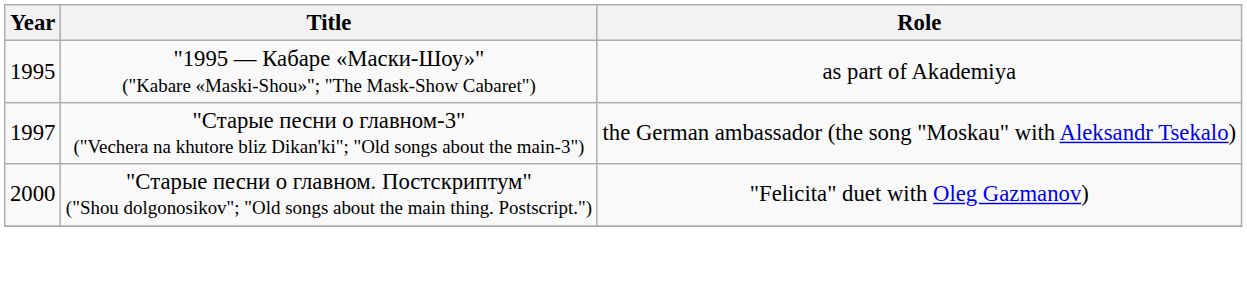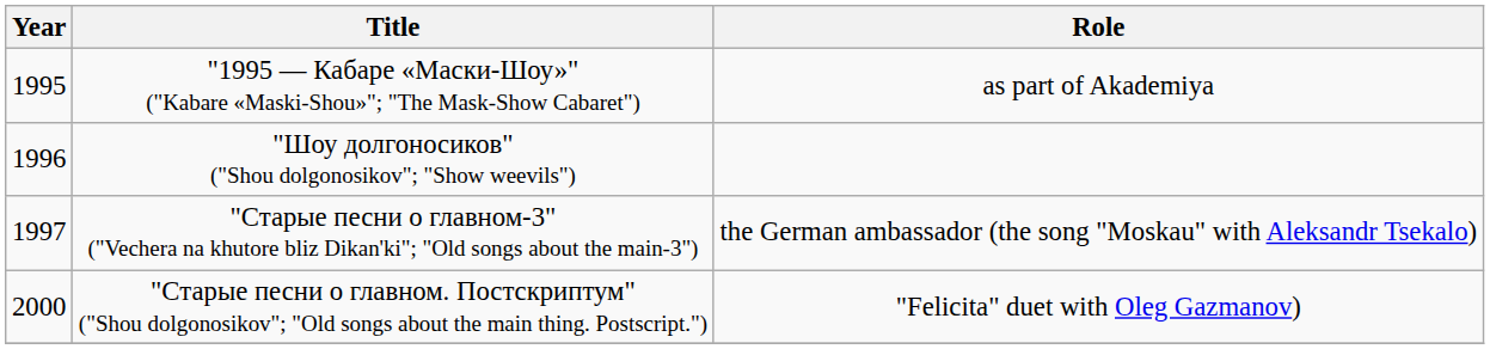 <table class="wikitable" style="text-align:center;">
 <tr>
 <th>Year</th>
 <th>Title</th>
 <th>Role</th>
 </tr>
 <tr>
 <td>1995</td>
 <td>"1995 — Кабаре «Маски-Шоу»" <br><small>("Kabare «Maski-Shou»"; "The Mask-Show Cabaret")</small></td>
 <td>as part of Akademiya</td>
+</tr>
+<tr>
+<td rowspan="1">1996</td>
+<td>"Шоу долгоносиков" <br><small>("Shou dolgonosikov"; "Show weevils")</small></td>
+<td></td>
 </tr>
 <tr>
 <td rowspan="1">1997</td>
 <td>"Старые песни о главном-3" <br><small>("Vechera na khutore bliz Dikan'ki"; "Old songs about the main-3")</small></td>
 <td>the German ambassador (the song "Moskau" with <a href='#'>Aleksandr Tsekalo</a>)</td>
 </tr>
 <tr>
 <td rowspan="1">2000</td>
 <td>"Старые песни о главном. Постскриптум" <br><small>("Shou dolgonosikov"; "Old songs about the main thing. Postscript.")</small></td>
 <td>"Felicita" duet with <a href='#'>Oleg Gazmanov</a>)</td>
 </tr>
 <tr>
 </tr>
 </table>
